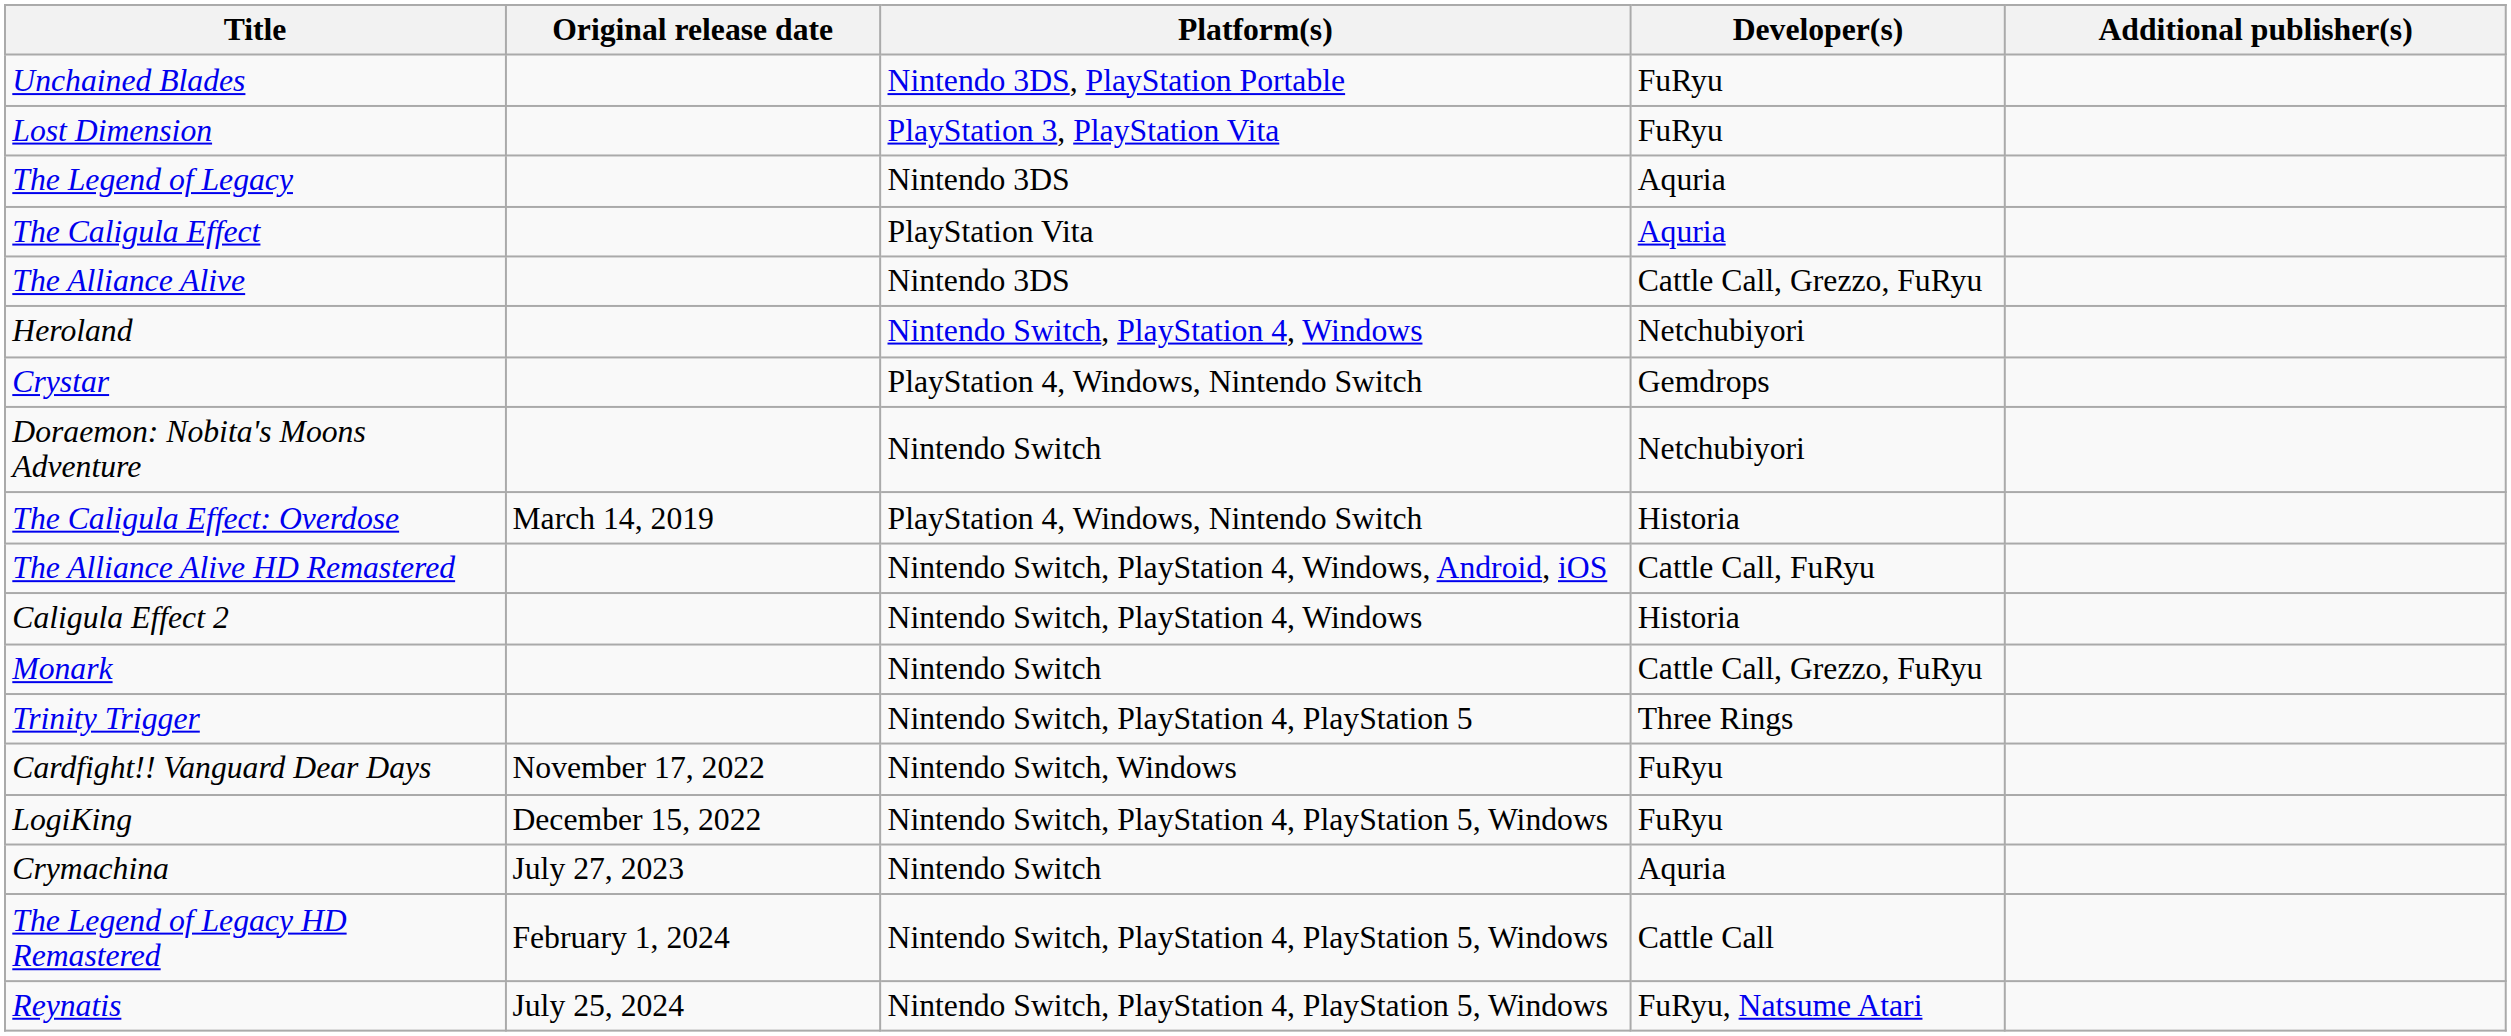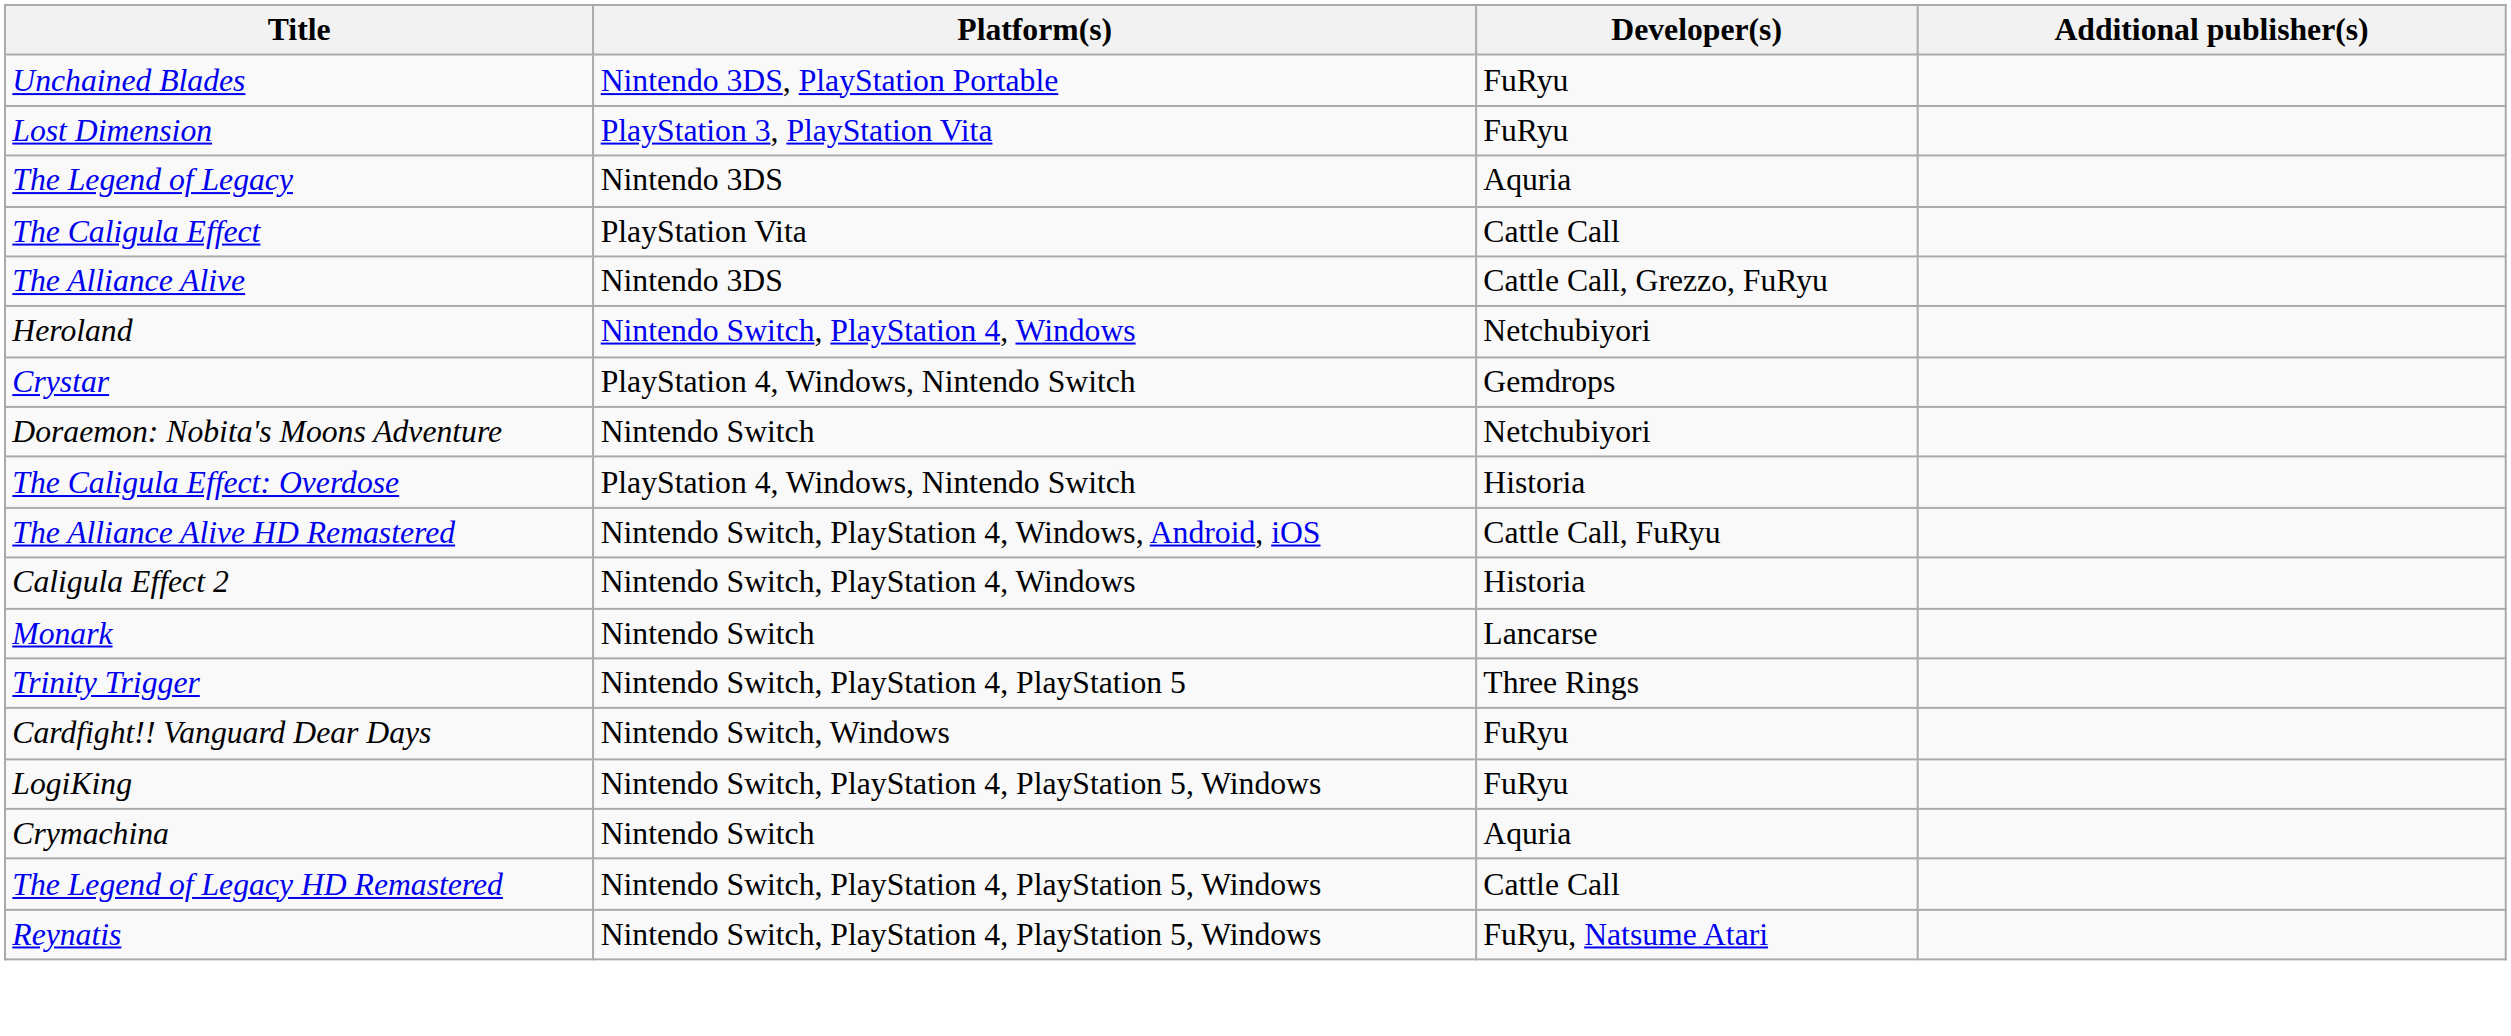 <table class="wikitable sortable" style="width: 100%;">
 <tr>
 <th style="width:20%;">Title</th>
-<th style="width:15%;">Original release date</th>
 <th style="width:30%;">Platform(s)</th>
 <th style="width:15%;">Developer(s)</th>
 <th style="width:20%;">Additional publisher(s)</th>
 </tr>
 <tr>
 <td><em><a href='#'>Unchained Blades</a></em></td>
-<td></td>
 <td><a href='#'>Nintendo 3DS</a>, <a href='#'>PlayStation Portable</a></td>
 <td>FuRyu</td>
 <td></td>
 </tr>
 <tr>
 <td><em><a href='#'>Lost Dimension</a></em></td>
-<td></td>
 <td><a href='#'>PlayStation 3</a>, <a href='#'>PlayStation Vita</a></td>
 <td>FuRyu</td>
 <td></td>
 </tr>
 <tr>
 <td><em><a href='#'>The Legend of Legacy</a></em></td>
-<td></td>
 <td>Nintendo 3DS</td>
 <td>Aquria</td>
 <td></td>
 </tr>
 <tr>
 <td><em><a href='#'>The Caligula Effect</a></em></td>
-<td></td>
 <td>PlayStation Vita</td>
-<td><a href='#'>Aquria</a></td>
+<td>Cattle Call</td>
 <td></td>
 </tr>
 <tr>
 <td><em><a href='#'>The Alliance Alive</a></em></td>
-<td></td>
 <td>Nintendo 3DS</td>
 <td>Cattle Call, Grezzo, FuRyu</td>
 <td></td>
 </tr>
 <tr>
 <td><em>Heroland</em></td>
-<td></td>
 <td><a href='#'>Nintendo Switch</a>, <a href='#'>PlayStation 4</a>, <a href='#'>Windows</a></td>
 <td>Netchubiyori</td>
 <td></td>
 </tr>
 <tr>
 <td><em><a href='#'>Crystar</a></em></td>
-<td></td>
 <td>PlayStation 4, Windows, Nintendo Switch</td>
 <td>Gemdrops</td>
 <td></td>
 </tr>
 <tr>
 <td><em>Doraemon: Nobita's Moons Adventure</em></td>
-<td></td>
 <td>Nintendo Switch</td>
 <td>Netchubiyori</td>
 <td></td>
 </tr>
 <tr>
 <td><em><a href='#'>The Caligula Effect: Overdose</a></em></td>
-<td>March 14, 2019</td>
 <td>PlayStation 4, Windows, Nintendo Switch</td>
 <td>Historia</td>
 <td></td>
 </tr>
 <tr>
 <td><em><a href='#'>The Alliance Alive HD Remastered</a></em></td>
-<td></td>
 <td>Nintendo Switch, PlayStation 4, Windows, <a href='#'>Android</a>, <a href='#'>iOS</a></td>
 <td>Cattle Call, FuRyu</td>
 <td></td>
 </tr>
 <tr>
 <td><em>Caligula Effect 2</em></td>
-<td></td>
 <td>Nintendo Switch, PlayStation 4, Windows</td>
 <td>Historia</td>
 <td></td>
 </tr>
 <tr>
 <td><em><a href='#'>Monark</a></em></td>
-<td></td>
 <td>Nintendo Switch</td>
-<td>Cattle Call, Grezzo, FuRyu</td>
+<td>Lancarse</td>
 <td></td>
 </tr>
 <tr>
 <td><em><a href='#'>Trinity Trigger</a></em></td>
-<td></td>
 <td>Nintendo Switch, PlayStation 4, PlayStation 5</td>
 <td>Three Rings</td>
 <td></td>
 </tr>
 <tr>
 <td><em>Cardfight!! Vanguard Dear Days</em></td>
-<td>November 17, 2022</td>
 <td>Nintendo Switch, Windows</td>
 <td>FuRyu</td>
 <td></td>
 </tr>
 <tr>
 <td><em>LogiKing</em></td>
-<td>December 15, 2022</td>
 <td>Nintendo Switch, PlayStation 4, PlayStation 5, Windows</td>
 <td>FuRyu</td>
 <td></td>
 </tr>
 <tr>
 <td><em>Crymachina</em></td>
-<td>July 27, 2023</td>
 <td>Nintendo Switch</td>
 <td>Aquria</td>
 <td></td>
 </tr>
 <tr>
 <td><em><a href='#'>The Legend of Legacy HD Remastered</a></em></td>
-<td>February 1, 2024</td>
 <td>Nintendo Switch, PlayStation 4, PlayStation 5, Windows</td>
 <td>Cattle Call</td>
 <td></td>
 </tr>
 <tr>
 <td><em><a href='#'>Reynatis</a></em></td>
-<td>July 25, 2024</td>
 <td>Nintendo Switch, PlayStation 4, PlayStation 5, Windows</td>
 <td>FuRyu, <a href='#'>Natsume Atari</a></td>
 <td></td>
 </tr>
 </table>
